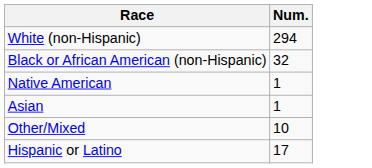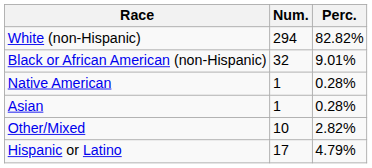 <table class="wikitable">
 <tr>
 <th>Race</th>
 <th>Num.</th>
+<th>Perc.</th>
 </tr>
 <tr>
 <td><a href='#'>White</a> (non-Hispanic)</td>
 <td>294</td>
+<td>82.82%</td>
 </tr>
 <tr>
 <td><a href='#'>Black or African American</a> (non-Hispanic)</td>
 <td>32</td>
+<td>9.01%</td>
 </tr>
 <tr>
 <td><a href='#'>Native American</a></td>
 <td>1</td>
+<td>0.28%</td>
 </tr>
 <tr>
 <td><a href='#'>Asian</a></td>
 <td>1</td>
+<td>0.28%</td>
 </tr>
 <tr>
 <td><a href='#'>Other/Mixed</a></td>
 <td>10</td>
+<td>2.82%</td>
 </tr>
 <tr>
 <td><a href='#'>Hispanic</a> or <a href='#'>Latino</a></td>
 <td>17</td>
+<td>4.79%</td>
 </tr>
 </table>
